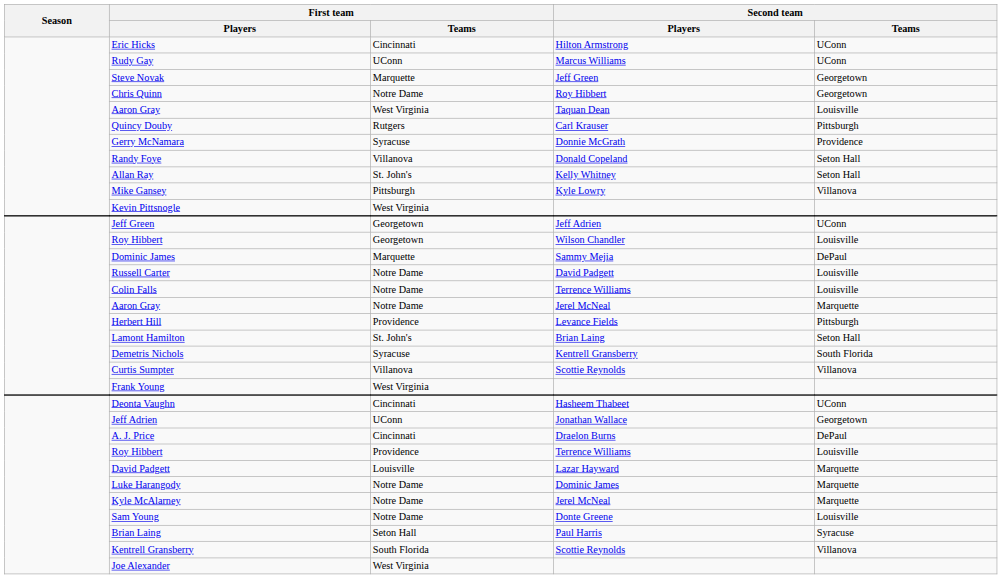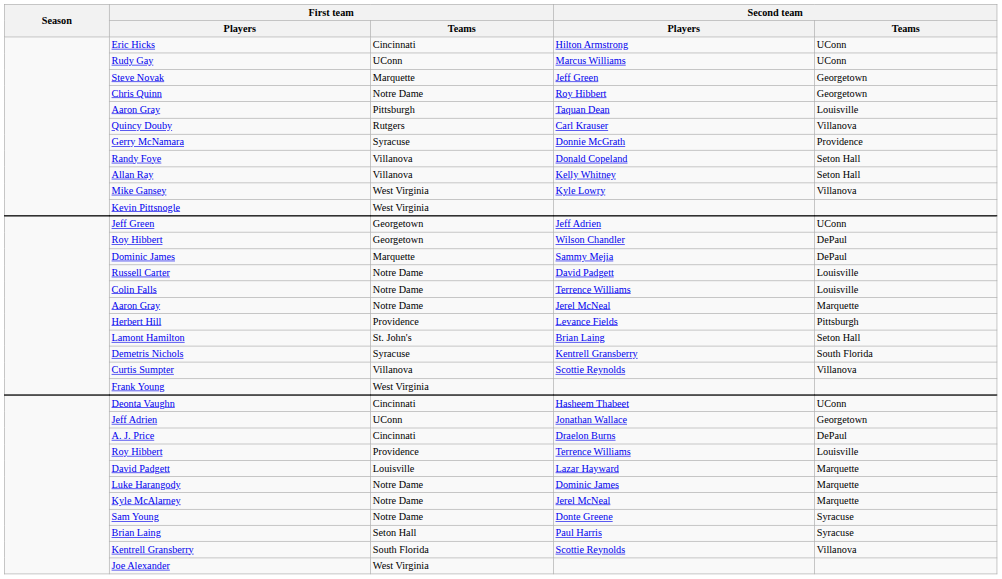 <table class="wikitable" style="width:98%">
 <tr>
 <th rowspan=2>Season</th>
 <th colspan=2>First team</th>
 <th colspan=2>Second team</th>
 </tr>
 <tr>
 <th>Players</th>
 <th>Teams</th>
 <th>Players</th>
 <th>Teams</th>
 </tr>
 <tr>
 <td rowspan=11></td>
 <td><a href='#'>Eric Hicks</a></td>
 <td>Cincinnati</td>
 <td><a href='#'>Hilton Armstrong</a></td>
 <td>UConn</td>
 </tr>
 <tr>
 <td><a href='#'>Rudy Gay</a></td>
 <td>UConn</td>
 <td><a href='#'>Marcus Williams</a></td>
 <td>UConn</td>
 </tr>
 <tr>
 <td><a href='#'>Steve Novak</a></td>
 <td>Marquette</td>
 <td><a href='#'>Jeff Green</a></td>
 <td>Georgetown</td>
 </tr>
 <tr>
 <td><a href='#'>Chris Quinn</a></td>
 <td>Notre Dame</td>
 <td><a href='#'>Roy Hibbert</a></td>
 <td>Georgetown</td>
 </tr>
 <tr>
 <td><a href='#'>Aaron Gray</a></td>
-<td>West Virginia</td>
+<td>Pittsburgh</td>
 <td><a href='#'>Taquan Dean</a></td>
 <td>Louisville</td>
 </tr>
 <tr>
 <td><a href='#'>Quincy Douby</a></td>
 <td>Rutgers</td>
 <td><a href='#'>Carl Krauser</a></td>
-<td>Pittsburgh</td>
+<td>Villanova</td>
 </tr>
 <tr>
 <td><a href='#'>Gerry McNamara</a></td>
 <td>Syracuse</td>
 <td><a href='#'>Donnie McGrath</a></td>
 <td>Providence</td>
 </tr>
 <tr>
 <td><a href='#'>Randy Foye</a></td>
 <td>Villanova</td>
 <td><a href='#'>Donald Copeland</a></td>
 <td>Seton Hall</td>
 </tr>
 <tr>
 <td><a href='#'>Allan Ray</a></td>
-<td>St. John's</td>
+<td>Villanova</td>
 <td><a href='#'>Kelly Whitney</a></td>
 <td>Seton Hall</td>
 </tr>
 <tr>
 <td><a href='#'>Mike Gansey</a></td>
-<td>Pittsburgh</td>
+<td>West Virginia</td>
 <td><a href='#'>Kyle Lowry</a></td>
 <td>Villanova</td>
 </tr>
 <tr>
 <td><a href='#'>Kevin Pittsnogle</a></td>
 <td>West Virginia</td>
 <td></td>
 <td></td>
 </tr>
 <tr style="border-top:2px solid black">
 <td rowspan=11></td>
 <td><a href='#'>Jeff Green</a></td>
 <td>Georgetown</td>
 <td><a href='#'>Jeff Adrien</a></td>
 <td>UConn</td>
 </tr>
 <tr>
 <td><a href='#'>Roy Hibbert</a></td>
 <td>Georgetown</td>
 <td><a href='#'>Wilson Chandler</a></td>
-<td>Louisville</td>
+<td>DePaul</td>
 </tr>
 <tr>
 <td><a href='#'>Dominic James</a></td>
 <td>Marquette</td>
 <td><a href='#'>Sammy Mejia</a></td>
 <td>DePaul</td>
 </tr>
 <tr>
 <td><a href='#'>Russell Carter</a></td>
 <td>Notre Dame</td>
 <td><a href='#'>David Padgett</a></td>
 <td>Louisville</td>
 </tr>
 <tr>
 <td><a href='#'>Colin Falls</a></td>
 <td>Notre Dame</td>
 <td><a href='#'>Terrence Williams</a></td>
 <td>Louisville</td>
 </tr>
 <tr>
 <td><a href='#'>Aaron Gray</a></td>
 <td>Notre Dame</td>
 <td><a href='#'>Jerel McNeal</a></td>
 <td>Marquette</td>
 </tr>
 <tr>
 <td><a href='#'>Herbert Hill</a></td>
 <td>Providence</td>
 <td><a href='#'>Levance Fields</a></td>
 <td>Pittsburgh</td>
 </tr>
 <tr>
 <td><a href='#'>Lamont Hamilton</a></td>
 <td>St. John's</td>
 <td><a href='#'>Brian Laing</a></td>
 <td>Seton Hall</td>
 </tr>
 <tr>
 <td><a href='#'>Demetris Nichols</a></td>
 <td>Syracuse</td>
 <td><a href='#'>Kentrell Gransberry</a></td>
 <td>South Florida</td>
 </tr>
 <tr>
 <td><a href='#'>Curtis Sumpter</a></td>
 <td>Villanova</td>
 <td><a href='#'>Scottie Reynolds</a></td>
 <td>Villanova</td>
 </tr>
 <tr>
 <td><a href='#'>Frank Young</a></td>
 <td>West Virginia</td>
 <td></td>
 <td></td>
 </tr>
 <tr style="border-top:2px solid black">
 <td rowspan=11></td>
 <td><a href='#'>Deonta Vaughn</a></td>
 <td>Cincinnati</td>
 <td><a href='#'>Hasheem Thabeet</a></td>
 <td>UConn</td>
 </tr>
 <tr>
 <td><a href='#'>Jeff Adrien</a></td>
 <td>UConn</td>
 <td><a href='#'>Jonathan Wallace</a></td>
 <td>Georgetown</td>
 </tr>
 <tr>
 <td><a href='#'>A. J. Price</a></td>
 <td>Cincinnati</td>
 <td><a href='#'>Draelon Burns</a></td>
 <td>DePaul</td>
 </tr>
 <tr>
 <td><a href='#'>Roy Hibbert</a></td>
 <td>Providence</td>
 <td><a href='#'>Terrence Williams</a></td>
 <td>Louisville</td>
 </tr>
 <tr>
 <td><a href='#'>David Padgett</a></td>
 <td>Louisville</td>
 <td><a href='#'>Lazar Hayward</a></td>
 <td>Marquette</td>
 </tr>
 <tr>
 <td><a href='#'>Luke Harangody</a></td>
 <td>Notre Dame</td>
 <td><a href='#'>Dominic James</a></td>
 <td>Marquette</td>
 </tr>
 <tr>
 <td><a href='#'>Kyle McAlarney</a></td>
 <td>Notre Dame</td>
 <td><a href='#'>Jerel McNeal</a></td>
 <td>Marquette</td>
 </tr>
 <tr>
 <td><a href='#'>Sam Young</a></td>
 <td>Notre Dame</td>
 <td><a href='#'>Donte Greene</a></td>
-<td>Louisville</td>
+<td>Syracuse</td>
 </tr>
 <tr>
 <td><a href='#'>Brian Laing</a></td>
 <td>Seton Hall</td>
 <td><a href='#'>Paul Harris</a></td>
 <td>Syracuse</td>
 </tr>
 <tr>
 <td><a href='#'>Kentrell Gransberry</a></td>
 <td>South Florida</td>
 <td><a href='#'>Scottie Reynolds</a></td>
 <td>Villanova</td>
 </tr>
 <tr>
 <td><a href='#'>Joe Alexander</a></td>
 <td>West Virginia</td>
 <td></td>
 <td></td>
 </tr>
 </table>
